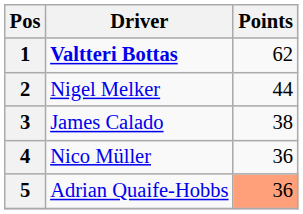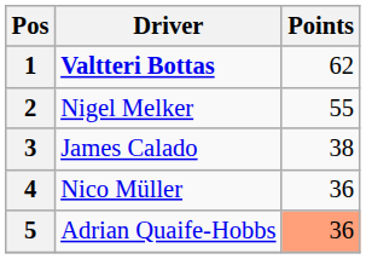 <table class="wikitable" style="font-size: 85%;">
 <tr>
 <th>Pos</th>
 <th>Driver</th>
 <th>Points</th>
 </tr>
 <tr>
 <th>1</th>
 <td> <strong><a href='#'>Valtteri Bottas</a></strong></td>
 <td align=right>62</td>
 </tr>
 <tr>
 <th>2</th>
 <td> <a href='#'>Nigel Melker</a></td>
-<td align=right>44</td>
+<td align=right>55</td>
 </tr>
 <tr>
 <th>3</th>
 <td> <a href='#'>James Calado</a></td>
 <td align=right>38</td>
 </tr>
 <tr>
 <th>4</th>
 <td> <a href='#'>Nico Müller</a></td>
 <td align=right>36</td>
 </tr>
 <tr>
 <th>5</th>
 <td> <a href='#'>Adrian Quaife-Hobbs</a></td>
 <td align=right style="background: lightsalmon;">36</td>
 </tr>
 <tr>
 </tr>
 </table>
